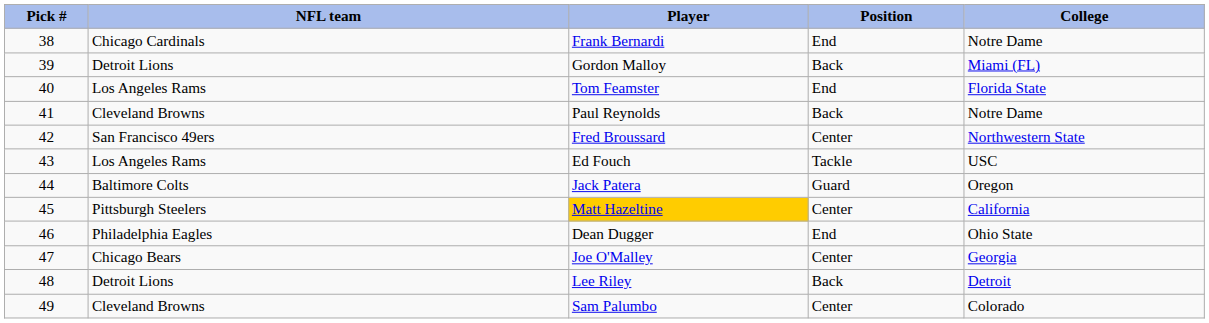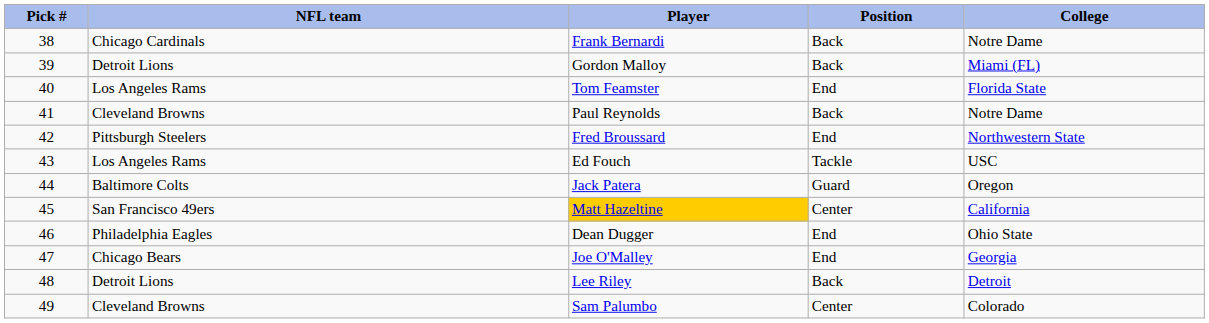 <table class="wikitable sortable sortable" style="width: 100%">
 <tr>
 <th style="background:#A8BDEC;" width=7%>Pick #</th>
 <th width=40% style="background:#A8BDEC;">NFL team</th>
 <th width=20% style="background:#A8BDEC;">Player</th>
 <th width=13% style="background:#A8BDEC;">Position</th>
 <th style="background:#A8BDEC;">College</th>
 </tr>
 <tr>
 <td align=center>38</td>
 <td>Chicago Cardinals</td>
 <td><a href='#'>Frank Bernardi</a></td>
-<td>End</td>
+<td>Back</td>
 <td>Notre Dame</td>
 </tr>
 <tr>
 <td align=center>39</td>
 <td>Detroit Lions</td>
 <td>Gordon Malloy</td>
 <td>Back</td>
 <td><a href='#'>Miami (FL)</a></td>
 </tr>
 <tr>
 <td align=center>40</td>
 <td>Los Angeles Rams</td>
 <td><a href='#'>Tom Feamster</a></td>
 <td>End</td>
 <td><a href='#'>Florida State</a></td>
 </tr>
 <tr>
 <td align=center>41</td>
 <td>Cleveland Browns</td>
 <td>Paul Reynolds</td>
 <td>Back</td>
 <td>Notre Dame</td>
 </tr>
 <tr>
 <td align=center>42</td>
-<td>San Francisco 49ers</td>
+<td>Pittsburgh Steelers</td>
 <td><a href='#'>Fred Broussard</a></td>
-<td>Center</td>
+<td>End</td>
 <td><a href='#'>Northwestern State</a></td>
 </tr>
 <tr>
 <td align=center>43</td>
 <td>Los Angeles Rams</td>
 <td>Ed Fouch</td>
 <td>Tackle</td>
 <td>USC</td>
 </tr>
 <tr>
 <td align=center>44</td>
 <td>Baltimore Colts</td>
 <td><a href='#'>Jack Patera</a></td>
 <td>Guard</td>
 <td>Oregon</td>
 </tr>
 <tr>
 <td align=center>45</td>
-<td>Pittsburgh Steelers</td>
+<td>San Francisco 49ers</td>
 <td bgcolor="#FFCC00"><a href='#'>Matt Hazeltine</a></td>
 <td>Center</td>
 <td><a href='#'>California</a></td>
 </tr>
 <tr>
 <td align=center>46</td>
 <td>Philadelphia Eagles</td>
 <td>Dean Dugger</td>
 <td>End</td>
 <td>Ohio State</td>
 </tr>
 <tr>
 <td align=center>47</td>
 <td>Chicago Bears</td>
 <td><a href='#'>Joe O'Malley</a></td>
-<td>Center</td>
+<td>End</td>
 <td><a href='#'>Georgia</a></td>
 </tr>
 <tr>
 <td align=center>48</td>
 <td>Detroit Lions</td>
 <td><a href='#'>Lee Riley</a></td>
 <td>Back</td>
 <td><a href='#'>Detroit</a></td>
 </tr>
 <tr>
 <td align=center>49</td>
 <td>Cleveland Browns</td>
 <td><a href='#'>Sam Palumbo</a></td>
 <td>Center</td>
 <td>Colorado</td>
 </tr>
 </table>
